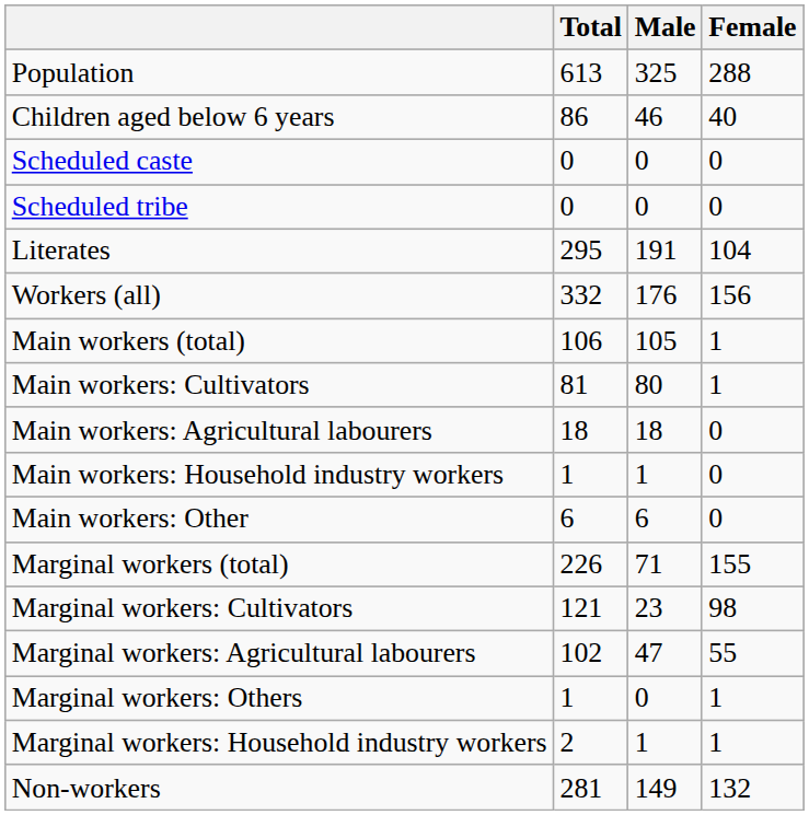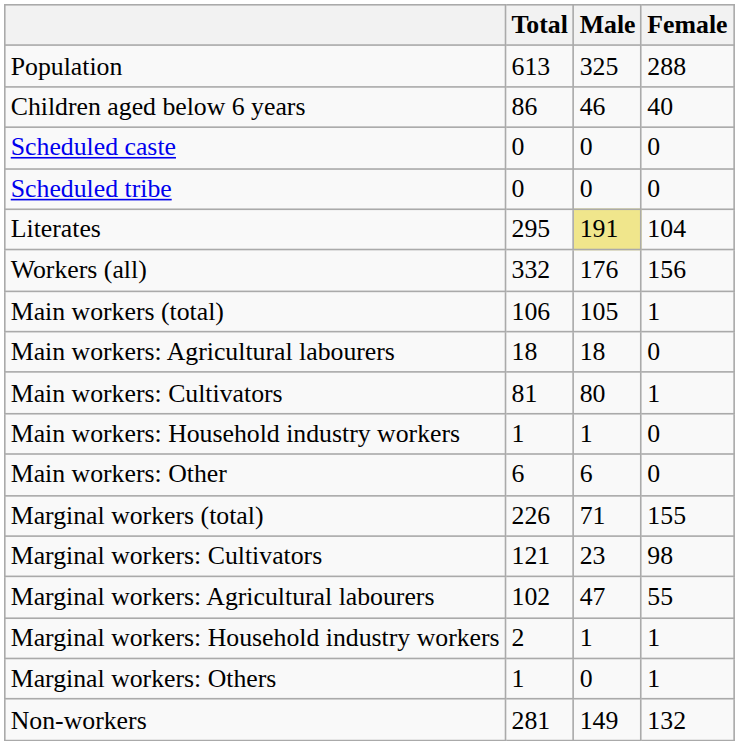 <table class="wikitable sortable">
 <tr>
 <th></th>
 <th>Total</th>
 <th>Male</th>
 <th>Female</th>
 </tr>
 <tr>
 <td>Population</td>
 <td>613</td>
 <td>325</td>
 <td>288</td>
 </tr>
 <tr>
 <td>Children aged below 6 years</td>
 <td>86</td>
 <td>46</td>
 <td>40</td>
 </tr>
 <tr>
 <td><a href='#'>Scheduled caste</a></td>
 <td>0</td>
 <td>0</td>
 <td>0</td>
 </tr>
 <tr>
 <td><a href='#'>Scheduled tribe</a></td>
 <td>0</td>
 <td>0</td>
 <td>0</td>
 </tr>
 <tr>
 <td>Literates</td>
 <td>295</td>
-<td>191</td>
+<td style="background: khaki;">191</td>
 <td>104</td>
 </tr>
 <tr>
 <td>Workers (all)</td>
 <td>332</td>
 <td>176</td>
 <td>156</td>
 </tr>
 <tr>
 <td>Main workers (total)</td>
 <td>106</td>
 <td>105</td>
 <td>1</td>
 </tr>
 <tr>
+<td>Main workers: Agricultural labourers</td>
+<td>18</td>
+<td>18</td>
+<td>0</td>
+</tr>
+<tr>
 <td>Main workers: Cultivators</td>
 <td>81</td>
 <td>80</td>
 <td>1</td>
-</tr>
-<tr>
-<td>Main workers: Agricultural labourers</td>
-<td>18</td>
-<td>18</td>
-<td>0</td>
 </tr>
 <tr>
 <td>Main workers: Household industry workers</td>
 <td>1</td>
 <td>1</td>
 <td>0</td>
 </tr>
 <tr>
 <td>Main workers: Other</td>
 <td>6</td>
 <td>6</td>
 <td>0</td>
 </tr>
 <tr>
 <td>Marginal workers (total)</td>
 <td>226</td>
 <td>71</td>
 <td>155</td>
 </tr>
 <tr>
 <td>Marginal workers: Cultivators</td>
 <td>121</td>
 <td>23</td>
 <td>98</td>
 </tr>
 <tr>
 <td>Marginal workers: Agricultural labourers</td>
 <td>102</td>
 <td>47</td>
 <td>55</td>
 </tr>
 <tr>
+<td>Marginal workers: Household industry workers</td>
+<td>2</td>
+<td>1</td>
+<td>1</td>
+</tr>
+<tr>
 <td>Marginal workers: Others</td>
 <td>1</td>
 <td>0</td>
-<td>1</td>
-</tr>
-<tr>
-<td>Marginal workers: Household industry workers</td>
-<td>2</td>
-<td>1</td>
 <td>1</td>
 </tr>
 <tr>
 <td>Non-workers</td>
 <td>281</td>
 <td>149</td>
 <td>132</td>
 </tr>
 </table>
